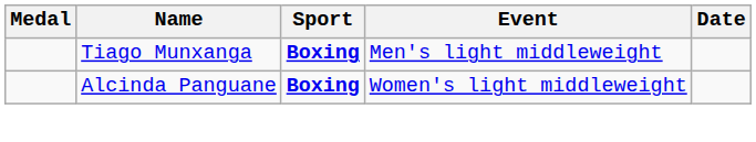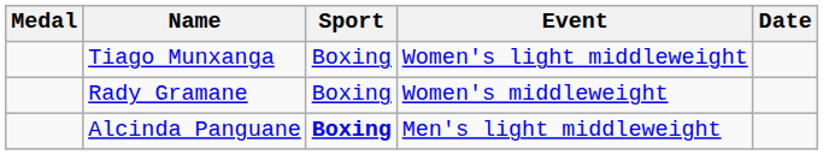 <table class="wikitable sortable" style="font-size: 95%;">
 <tr>
 <th>Medal</th>
 <th>Name</th>
 <th>Sport</th>
 <th>Event</th>
 <th>Date</th>
 </tr>
 <tr>
 <td></td>
 <td><a href='#'>Tiago Munxanga</a></td>
-<td><strong><a href='#'>Boxing</a></strong></td>
-<td><a href='#'>Men's light middleweight</a></td>
+<td><a href='#'>Boxing</a></td>
+<td><a href='#'>Women's light middleweight</a></td>
+<td></td>
+</tr>
+<tr>
+<td></td>
+<td><a href='#'>Rady Gramane</a></td>
+<td><a href='#'>Boxing</a></td>
+<td><a href='#'>Women's middleweight</a></td>
 <td></td>
 </tr>
 <tr>
 <td></td>
 <td><a href='#'>Alcinda Panguane</a></td>
 <td><strong><a href='#'>Boxing</a></strong></td>
-<td><a href='#'>Women's light middleweight</a></td>
+<td><a href='#'>Men's light middleweight</a></td>
 <td></td>
 </tr>
 </table>
